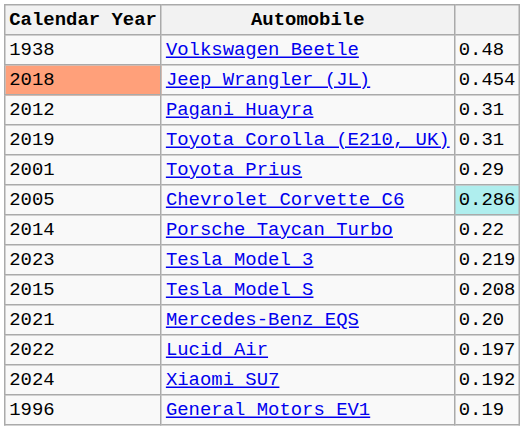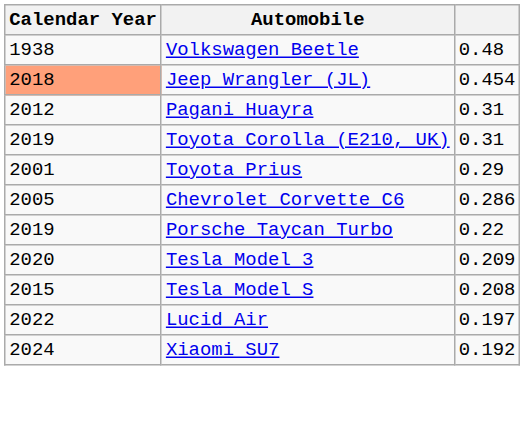 <table class="wikitable sortable" style="font-size:97%;">
 <tr>
 <th>Calendar Year</th>
 <th>Automobile</th>
 <th></th>
 </tr>
 <tr>
 <td>1938</td>
 <td><a href='#'>Volkswagen Beetle</a></td>
 <td>0.48</td>
 </tr>
 <tr>
 <td style="background: lightsalmon;">2018</td>
 <td><a href='#'>Jeep Wrangler (JL)</a></td>
 <td>0.454</td>
 </tr>
 <tr>
 <td>2012</td>
 <td><a href='#'>Pagani Huayra</a></td>
 <td>0.31 </td>
 </tr>
 <tr>
 <td>2019</td>
 <td><a href='#'>Toyota Corolla (E210, UK)</a></td>
 <td>0.31 </td>
 </tr>
 <tr>
 <td>2001</td>
 <td><a href='#'>Toyota Prius</a></td>
 <td>0.29</td>
 </tr>
 <tr>
 <td>2005</td>
 <td><a href='#'>Chevrolet Corvette C6</a></td>
-<td style="background: paleturquoise;">0.286</td>
+<td>0.286</td>
 </tr>
 <tr>
-<td>2014</td>
+<td>2019</td>
 <td><a href='#'>Porsche Taycan Turbo</a></td>
 <td>0.22</td>
 </tr>
 <tr>
-<td>2023</td>
+<td>2020</td>
 <td><a href='#'>Tesla Model 3</a></td>
-<td>0.219</td>
+<td>0.209</td>
 </tr>
 <tr>
 <td>2015</td>
 <td><a href='#'>Tesla Model S</a></td>
 <td>0.208 </td>
-</tr>
-<tr>
-<td>2021</td>
-<td><a href='#'>Mercedes-Benz EQS</a></td>
-<td>0.20</td>
 </tr>
 <tr>
 <td>2022</td>
 <td><a href='#'>Lucid Air</a></td>
 <td>0.197</td>
 </tr>
 <tr>
 <td>2024</td>
 <td><a href='#'>Xiaomi SU7</a></td>
 <td>0.192</td>
 </tr>
-<tr>
-<td>1996</td>
-<td><a href='#'>General Motors EV1</a></td>
-<td>0.19</td>
-</tr>
 </table>
